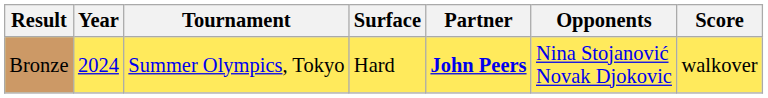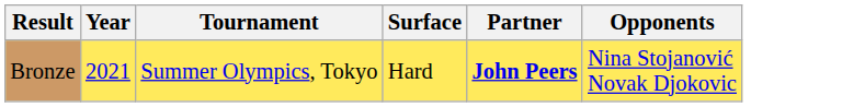 <table class="sortable wikitable">
 <tr>
 <th>Result</th>
 <th>Year</th>
 <th>Tournament</th>
 <th>Surface</th>
 <th>Partner</th>
 <th>Opponents</th>
-<th>Score</th>
 </tr>
 <tr bgcolor=FFEA5C>
 <td bgcolor=cc9966>Bronze</td>
-<td><a href='#'>2024</a></td>
+<td><a href='#'>2021</a></td>
 <td><a href='#'>Summer Olympics</a>, Tokyo</td>
 <td>Hard</td>
 <td><strong> <a href='#'>John Peers</a></strong></td>
 <td> <a href='#'>Nina Stojanović</a><br> <a href='#'>Novak Djokovic</a></td>
-<td>walkover</td>
 </tr>
 </table>
